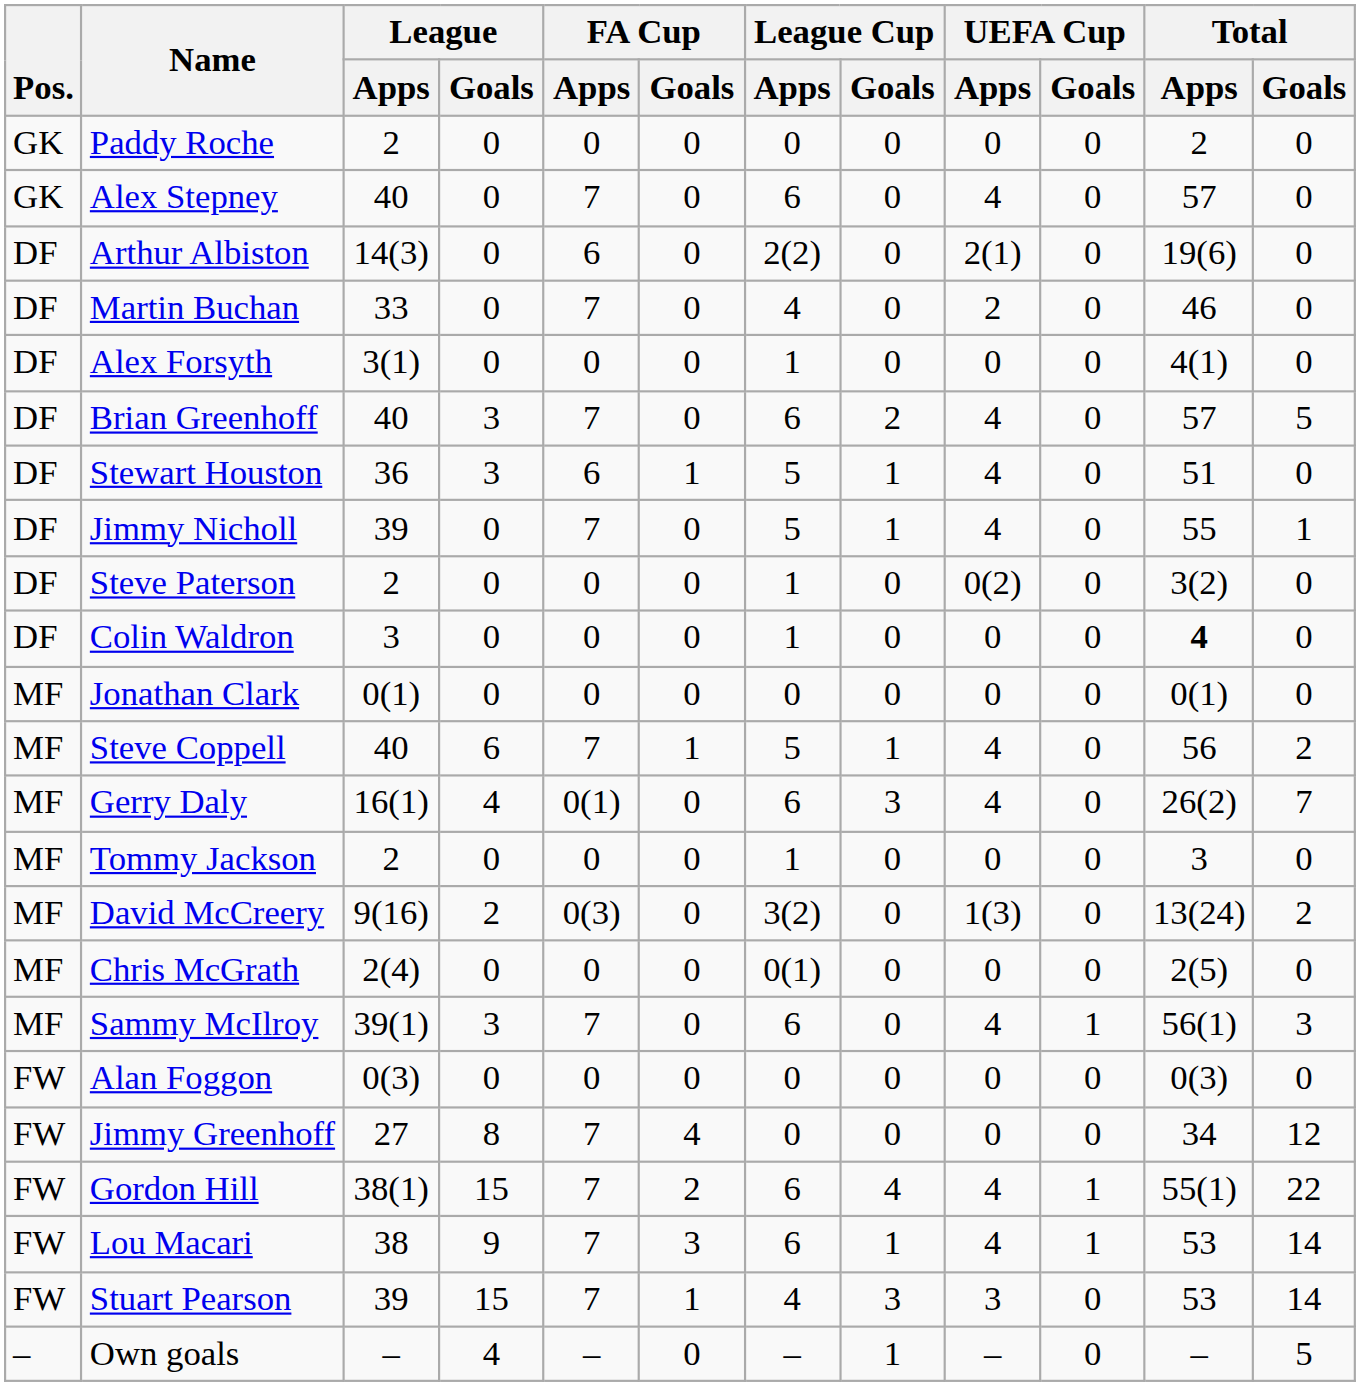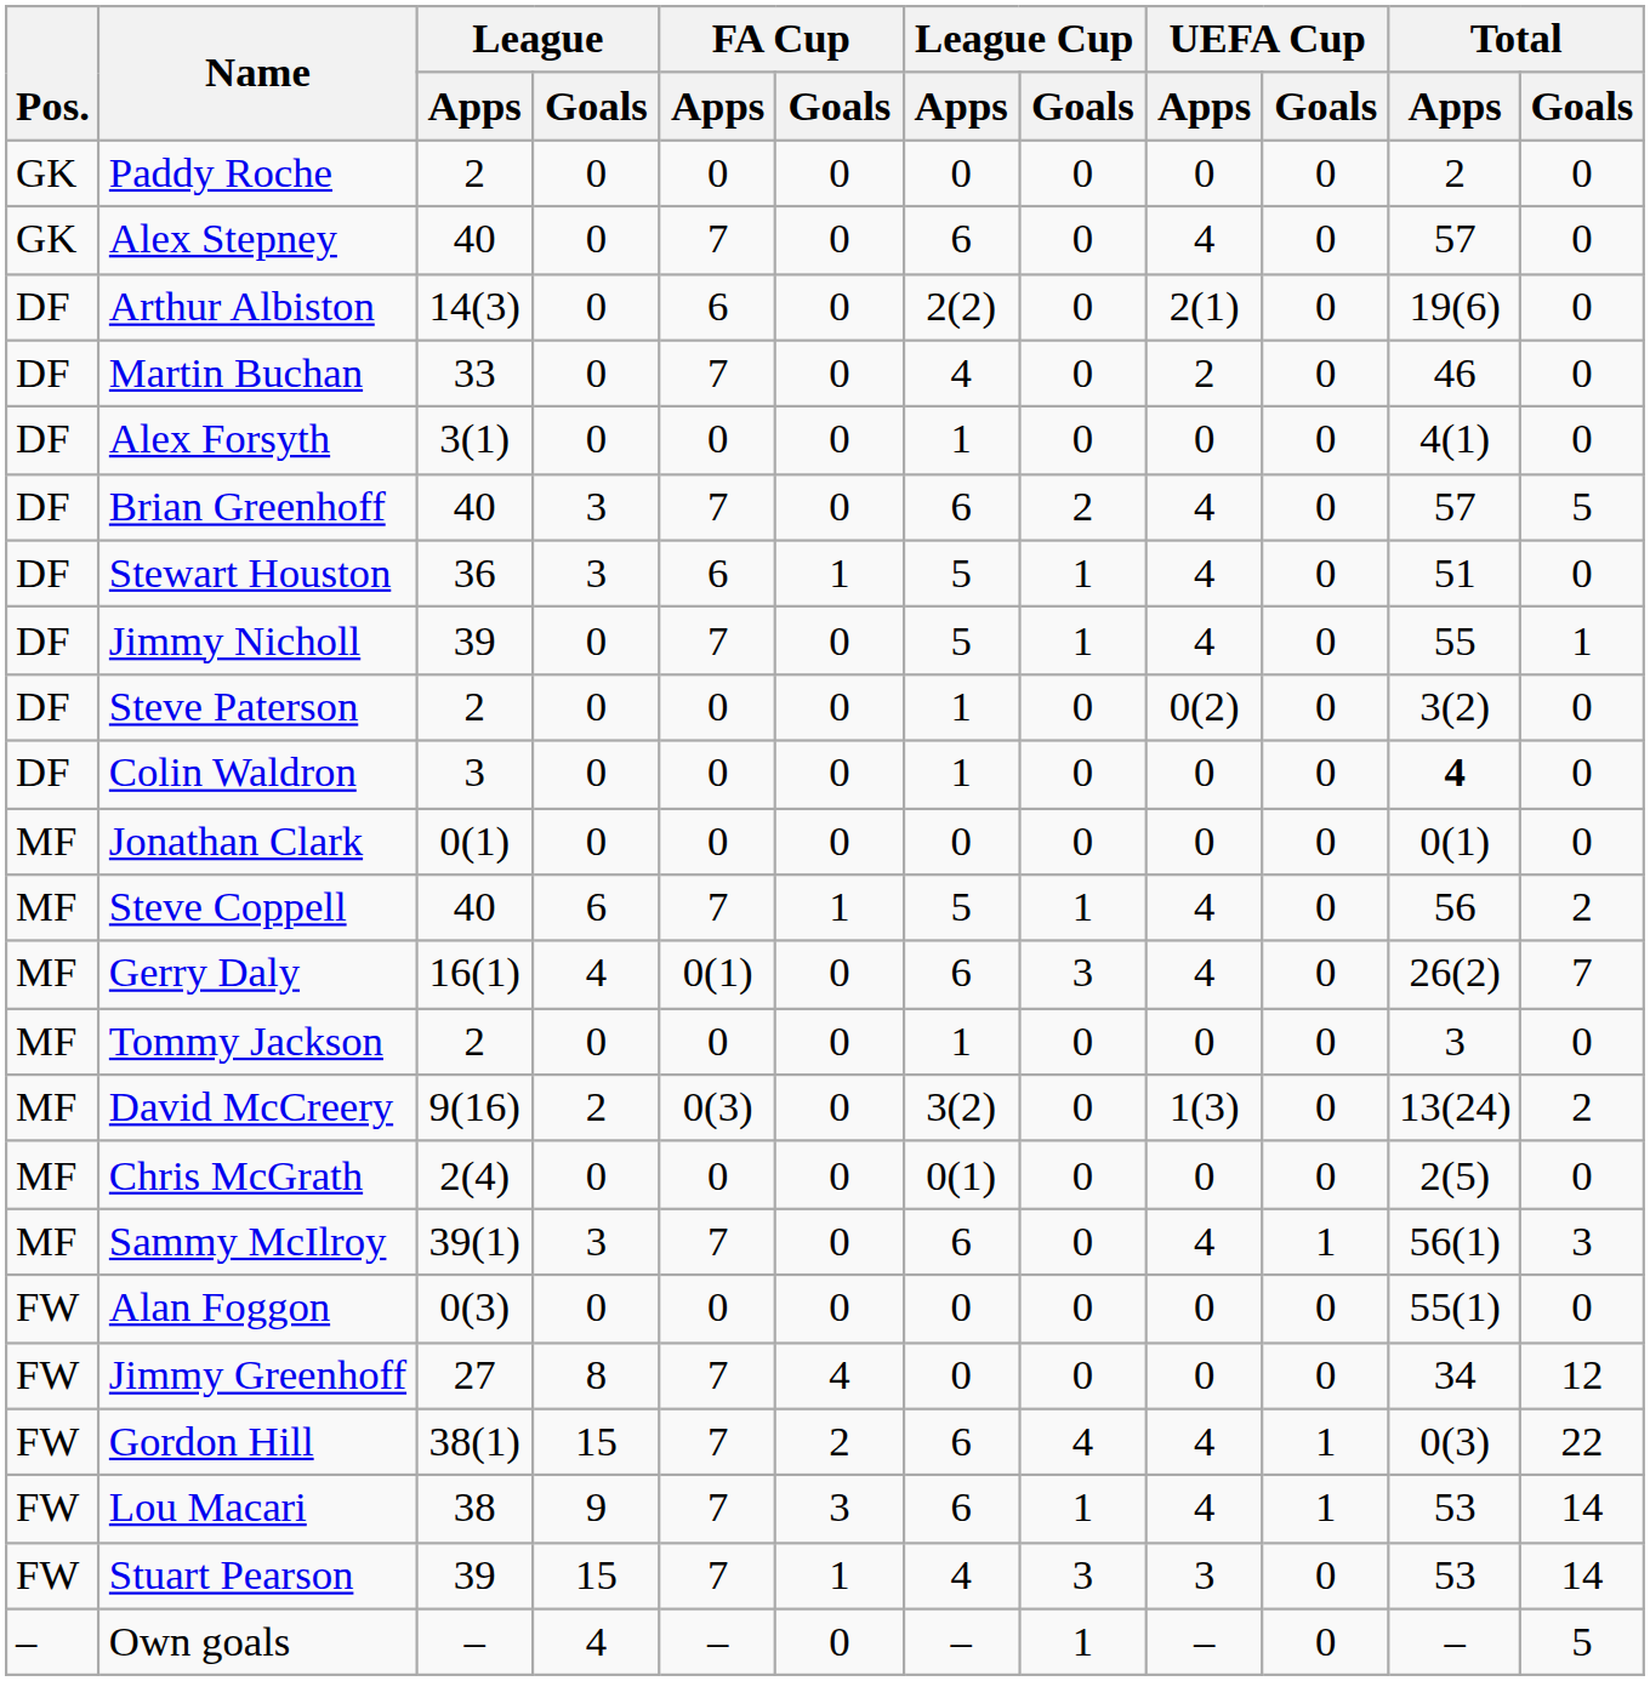 <table class="wikitable" style="text-align:center">
 <tr>
 <th rowspan="2" valign="bottom">Pos.</th>
 <th rowspan="2">Name</th>
 <th colspan="2" width="85">League</th>
 <th colspan="2" width="85">FA Cup</th>
 <th colspan="2" width="85">League Cup</th>
 <th colspan="2" width="85">UEFA Cup</th>
 <th colspan="2" width="85">Total</th>
 </tr>
 <tr>
 <th>Apps</th>
 <th>Goals</th>
 <th>Apps</th>
 <th>Goals</th>
 <th>Apps</th>
 <th>Goals</th>
 <th>Apps</th>
 <th>Goals</th>
 <th>Apps</th>
 <th>Goals</th>
 </tr>
 <tr>
 <td align="left">GK</td>
 <td align="left"> <a href='#'>Paddy Roche</a></td>
 <td>2</td>
 <td>0</td>
 <td>0</td>
 <td>0</td>
 <td>0</td>
 <td>0</td>
 <td>0</td>
 <td>0</td>
 <td>2</td>
 <td>0</td>
 </tr>
 <tr>
 <td align="left">GK</td>
 <td align="left"> <a href='#'>Alex Stepney</a></td>
 <td>40</td>
 <td>0</td>
 <td>7</td>
 <td>0</td>
 <td>6</td>
 <td>0</td>
 <td>4</td>
 <td>0</td>
 <td>57</td>
 <td>0</td>
 </tr>
 <tr>
 <td align="left">DF</td>
 <td align="left"> <a href='#'>Arthur Albiston</a></td>
 <td>14(3)</td>
 <td>0</td>
 <td>6</td>
 <td>0</td>
 <td>2(2)</td>
 <td>0</td>
 <td>2(1)</td>
 <td>0</td>
 <td>19(6)</td>
 <td>0</td>
 </tr>
 <tr>
 <td align="left">DF</td>
 <td align="left"> <a href='#'>Martin Buchan</a></td>
 <td>33</td>
 <td>0</td>
 <td>7</td>
 <td>0</td>
 <td>4</td>
 <td>0</td>
 <td>2</td>
 <td>0</td>
 <td>46</td>
 <td>0</td>
 </tr>
 <tr>
 <td align="left">DF</td>
 <td align="left"> <a href='#'>Alex Forsyth</a></td>
 <td>3(1)</td>
 <td>0</td>
 <td>0</td>
 <td>0</td>
 <td>1</td>
 <td>0</td>
 <td>0</td>
 <td>0</td>
 <td>4(1)</td>
 <td>0</td>
 </tr>
 <tr>
 <td align="left">DF</td>
 <td align="left"> <a href='#'>Brian Greenhoff</a></td>
 <td>40</td>
 <td>3</td>
 <td>7</td>
 <td>0</td>
 <td>6</td>
 <td>2</td>
 <td>4</td>
 <td>0</td>
 <td>57</td>
 <td>5</td>
 </tr>
 <tr>
 <td align="left">DF</td>
 <td align="left"> <a href='#'>Stewart Houston</a></td>
 <td>36</td>
 <td>3</td>
 <td>6</td>
 <td>1</td>
 <td>5</td>
 <td>1</td>
 <td>4</td>
 <td>0</td>
 <td>51</td>
 <td>0</td>
 </tr>
 <tr>
 <td align="left">DF</td>
 <td align="left"> <a href='#'>Jimmy Nicholl</a></td>
 <td>39</td>
 <td>0</td>
 <td>7</td>
 <td>0</td>
 <td>5</td>
 <td>1</td>
 <td>4</td>
 <td>0</td>
 <td>55</td>
 <td>1</td>
 </tr>
 <tr>
 <td align="left">DF</td>
 <td align="left"> <a href='#'>Steve Paterson</a></td>
 <td>2</td>
 <td>0</td>
 <td>0</td>
 <td>0</td>
 <td>1</td>
 <td>0</td>
 <td>0(2)</td>
 <td>0</td>
 <td>3(2)</td>
 <td>0</td>
 </tr>
 <tr>
 <td align="left">DF</td>
 <td align="left"> <a href='#'>Colin Waldron</a></td>
 <td>3</td>
 <td>0</td>
 <td>0</td>
 <td>0</td>
 <td>1</td>
 <td>0</td>
 <td>0</td>
 <td>0</td>
 <td><strong>4</strong></td>
 <td>0</td>
 </tr>
 <tr>
 <td align="left">MF</td>
 <td align="left"> <a href='#'>Jonathan Clark</a></td>
 <td>0(1)</td>
 <td>0</td>
 <td>0</td>
 <td>0</td>
 <td>0</td>
 <td>0</td>
 <td>0</td>
 <td>0</td>
 <td>0(1)</td>
 <td>0</td>
 </tr>
 <tr>
 <td align="left">MF</td>
 <td align="left"> <a href='#'>Steve Coppell</a></td>
 <td>40</td>
 <td>6</td>
 <td>7</td>
 <td>1</td>
 <td>5</td>
 <td>1</td>
 <td>4</td>
 <td>0</td>
 <td>56</td>
 <td>2</td>
 </tr>
 <tr>
 <td align="left">MF</td>
 <td align="left"> <a href='#'>Gerry Daly</a></td>
 <td>16(1)</td>
 <td>4</td>
 <td>0(1)</td>
 <td>0</td>
 <td>6</td>
 <td>3</td>
 <td>4</td>
 <td>0</td>
 <td>26(2)</td>
 <td>7</td>
 </tr>
 <tr>
 <td align="left">MF</td>
 <td align="left"> <a href='#'>Tommy Jackson</a></td>
 <td>2</td>
 <td>0</td>
 <td>0</td>
 <td>0</td>
 <td>1</td>
 <td>0</td>
 <td>0</td>
 <td>0</td>
 <td>3</td>
 <td>0</td>
 </tr>
 <tr>
 <td align="left">MF</td>
 <td align="left"> <a href='#'>David McCreery</a></td>
 <td>9(16)</td>
 <td>2</td>
 <td>0(3)</td>
 <td>0</td>
 <td>3(2)</td>
 <td>0</td>
 <td>1(3)</td>
 <td>0</td>
 <td>13(24)</td>
 <td>2</td>
 </tr>
 <tr>
 <td align="left">MF</td>
 <td align="left"> <a href='#'>Chris McGrath</a></td>
 <td>2(4)</td>
 <td>0</td>
 <td>0</td>
 <td>0</td>
 <td>0(1)</td>
 <td>0</td>
 <td>0</td>
 <td>0</td>
 <td>2(5)</td>
 <td>0</td>
 </tr>
 <tr>
 <td align="left">MF</td>
 <td align="left"> <a href='#'>Sammy McIlroy</a></td>
 <td>39(1)</td>
 <td>3</td>
 <td>7</td>
 <td>0</td>
 <td>6</td>
 <td>0</td>
 <td>4</td>
 <td>1</td>
 <td>56(1)</td>
 <td>3</td>
 </tr>
 <tr>
 <td align="left">FW</td>
 <td align="left"> <a href='#'>Alan Foggon</a></td>
 <td>0(3)</td>
 <td>0</td>
 <td>0</td>
 <td>0</td>
 <td>0</td>
 <td>0</td>
 <td>0</td>
 <td>0</td>
-<td>0(3)</td>
+<td>55(1)</td>
 <td>0</td>
 </tr>
 <tr>
 <td align="left">FW</td>
 <td align="left"> <a href='#'>Jimmy Greenhoff</a></td>
 <td>27</td>
 <td>8</td>
 <td>7</td>
 <td>4</td>
 <td>0</td>
 <td>0</td>
 <td>0</td>
 <td>0</td>
 <td>34</td>
 <td>12</td>
 </tr>
 <tr>
 <td align="left">FW</td>
 <td align="left"> <a href='#'>Gordon Hill</a></td>
 <td>38(1)</td>
 <td>15</td>
 <td>7</td>
 <td>2</td>
 <td>6</td>
 <td>4</td>
 <td>4</td>
 <td>1</td>
-<td>55(1)</td>
+<td>0(3)</td>
 <td>22</td>
 </tr>
 <tr>
 <td align="left">FW</td>
 <td align="left"> <a href='#'>Lou Macari</a></td>
 <td>38</td>
 <td>9</td>
 <td>7</td>
 <td>3</td>
 <td>6</td>
 <td>1</td>
 <td>4</td>
 <td>1</td>
 <td>53</td>
 <td>14</td>
 </tr>
 <tr>
 <td align="left">FW</td>
 <td align="left"> <a href='#'>Stuart Pearson</a></td>
 <td>39</td>
 <td>15</td>
 <td>7</td>
 <td>1</td>
 <td>4</td>
 <td>3</td>
 <td>3</td>
 <td>0</td>
 <td>53</td>
 <td>14</td>
 </tr>
 <tr>
 <td align="left">–</td>
 <td align="left">Own goals</td>
 <td>–</td>
 <td>4</td>
 <td>–</td>
 <td>0</td>
 <td>–</td>
 <td>1</td>
 <td>–</td>
 <td>0</td>
 <td>–</td>
 <td>5</td>
 </tr>
 </table>
